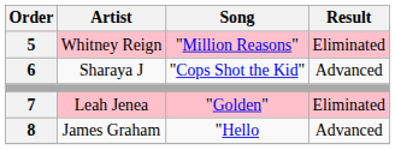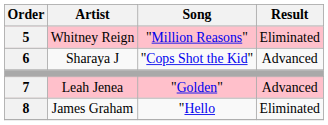 <table class="wikitable plainrowheaders" style="text-align: center;">
 <tr>
 <th>Order</th>
 <th>Artist</th>
 <th>Song</th>
 <th>Result</th>
 </tr>
 <tr bgcolor=pink>
 <th>5</th>
 <td>Whitney Reign</td>
 <td>"<a href='#'>Million Reasons</a>"</td>
 <td>Eliminated</td>
 </tr>
 <tr>
 <th>6</th>
 <td>Sharaya J</td>
 <td>"<a href='#'>Cops Shot the Kid</a>"</td>
 <td>Advanced</td>
 </tr>
 <tr>
 <td colspan="4" bgcolor=darkgray></td>
 </tr>
 <tr bgcolor=pink>
 <th>7</th>
 <td>Leah Jenea</td>
 <td>"<a href='#'>Golden</a>"</td>
-<td>Eliminated</td>
+<td>Advanced</td>
 </tr>
 <tr>
 <th>8</th>
 <td>James Graham</td>
 <td>"<a href='#'>Hello</a></td>
-<td>Advanced</td>
+<td>Eliminated</td>
 </tr>
 <tr>
 </tr>
 </table>
